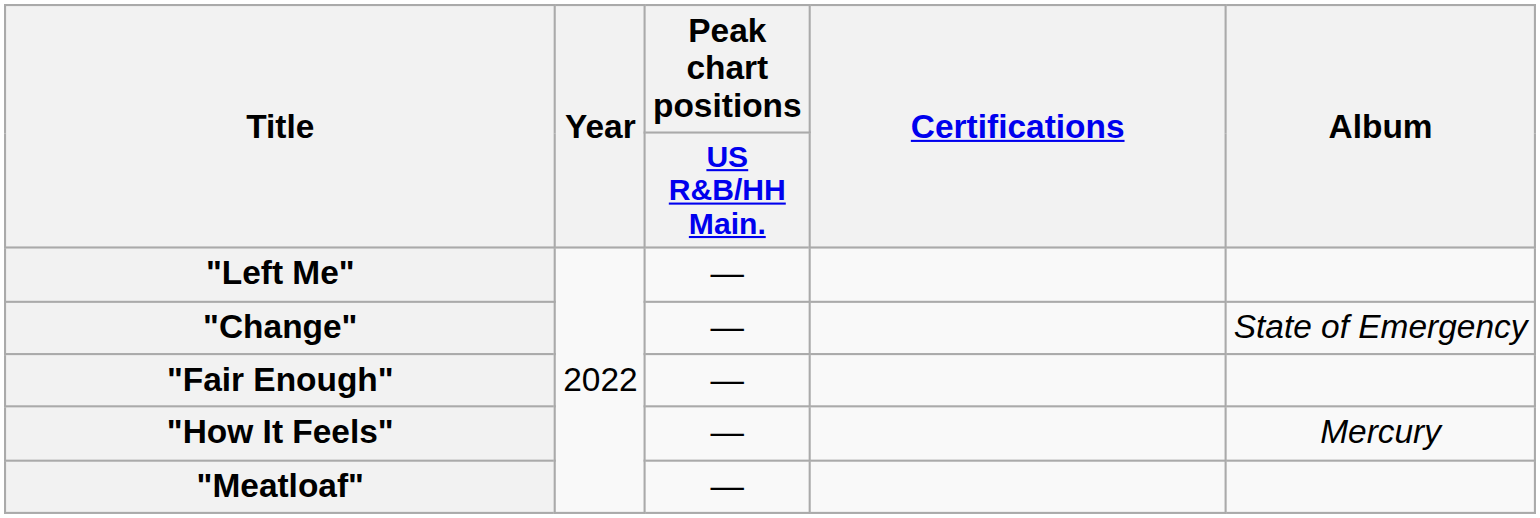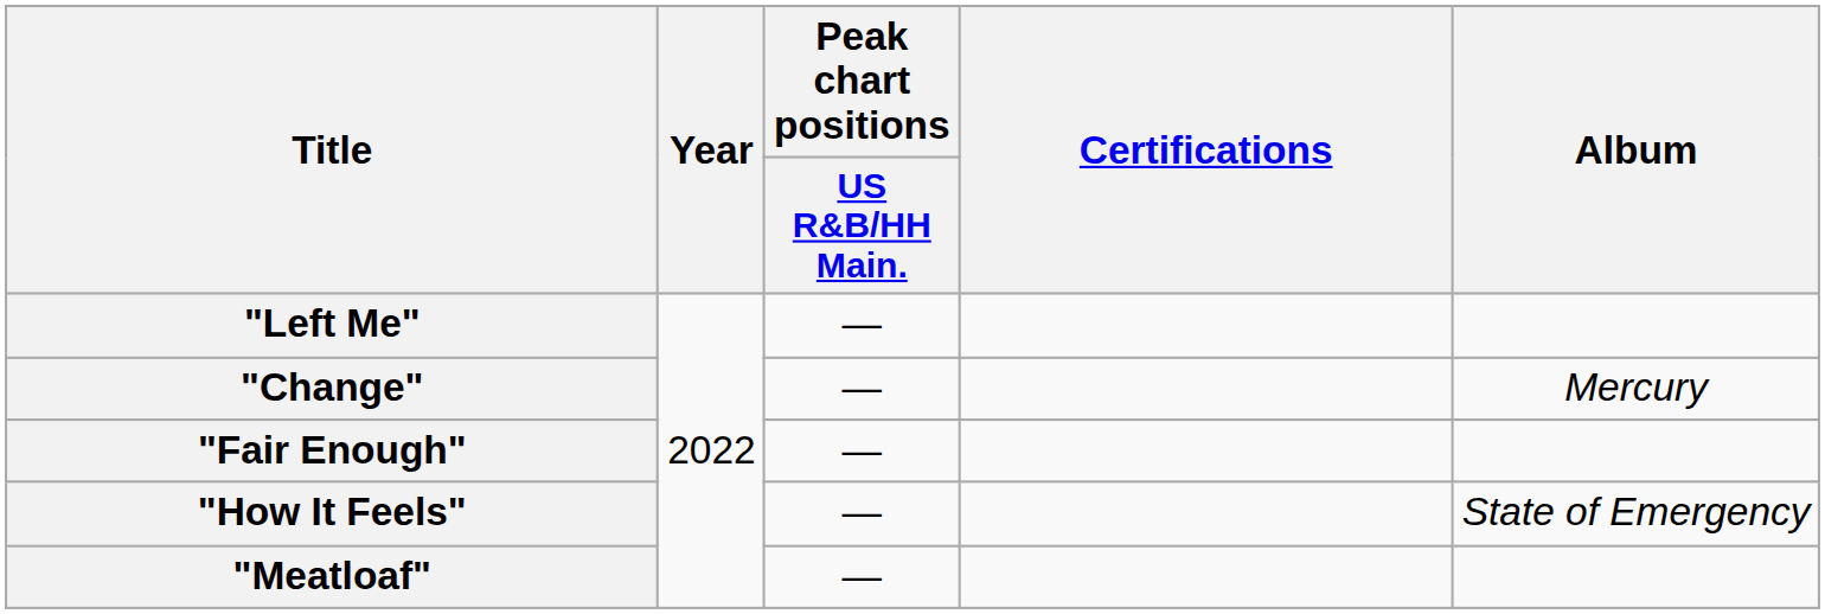 <table class="wikitable plainrowheaders" style="text-align:center;">
 <tr>
 <th scope="col" rowspan="2" style="width:16em;">Title</th>
 <th scope="col" rowspan="2">Year</th>
 <th colspan="1">Peak chart positions</th>
 <th scope="col" rowspan="2" style="width:12em;"><a href='#'>Certifications</a></th>
 <th scope="col" rowspan="2">Album</th>
 </tr>
 <tr>
 <th scope="col" style="width:3em;font-size:90%;"><a href='#'>US<br>R&B/HH<br>Main.</a><br></th>
 </tr>
 <tr>
 <th scope="row">"Left Me"<br></th>
 <td rowspan="5">2022</td>
 <td>—</td>
 <td></td>
 <td></td>
 </tr>
 <tr>
 <th scope="row">"Change"<br></th>
 <td>—</td>
 <td></td>
-<td><em>State of Emergency</em></td>
+<td><em>Mercury</em></td>
 </tr>
 <tr>
 <th scope="row">"Fair Enough"<br></th>
 <td>—</td>
 <td></td>
 <td></td>
 </tr>
 <tr>
 <th Scope="row">"How It Feels"<br></th>
 <td>—</td>
 <td></td>
-<td><em>Mercury</em></td>
+<td><em>State of Emergency</em></td>
 </tr>
 <tr>
 <th scope="row">"Meatloaf"<br></th>
 <td>—</td>
 <td></td>
 <td></td>
 </tr>
 </table>
